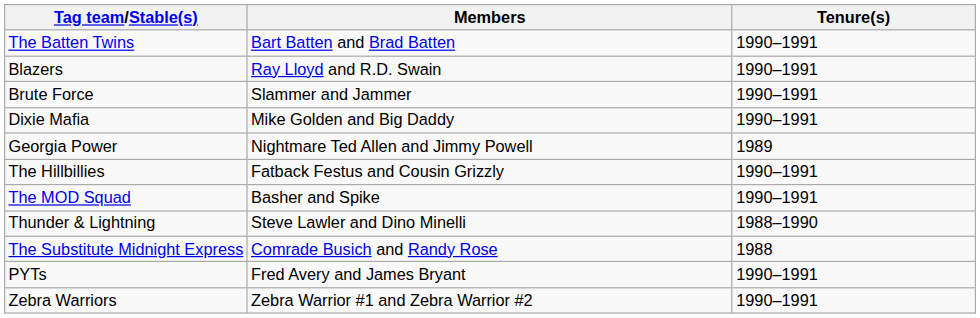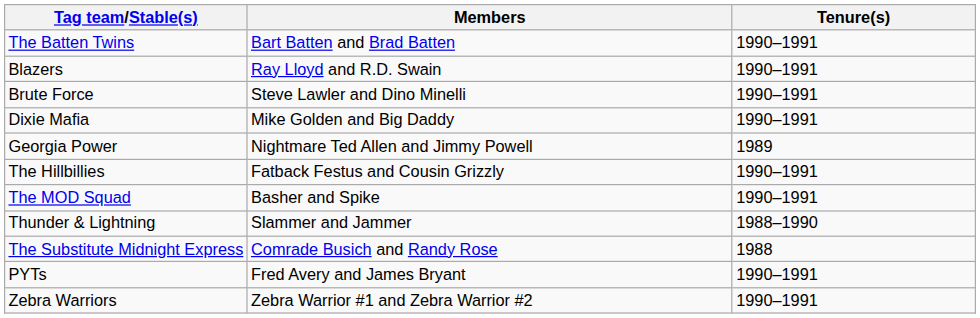 <table style="font-size: 85%; text-align: left;" class="wikitable">
 <tr>
 <th width="25%"><a href='#'>Tag team</a>/<a href='#'>Stable(s)</a></th>
 <th width="50%">Members</th>
 <th width="25%">Tenure(s)</th>
 </tr>
 <tr>
 <td><a href='#'>The Batten Twins</a></td>
 <td><a href='#'>Bart Batten</a> and <a href='#'>Brad Batten</a></td>
 <td>1990–1991</td>
 </tr>
 <tr>
 <td>Blazers</td>
 <td><a href='#'>Ray Lloyd</a> and R.D. Swain</td>
 <td>1990–1991</td>
 </tr>
 <tr>
 <td>Brute Force</td>
-<td>Slammer and Jammer</td>
+<td>Steve Lawler and Dino Minelli</td>
 <td>1990–1991</td>
 </tr>
 <tr>
 <td>Dixie Mafia</td>
 <td>Mike Golden and Big Daddy</td>
 <td>1990–1991</td>
 </tr>
 <tr>
 <td>Georgia Power</td>
 <td>Nightmare Ted Allen and Jimmy Powell</td>
 <td>1989</td>
 </tr>
 <tr>
 <td>The Hillbillies</td>
 <td>Fatback Festus and Cousin Grizzly</td>
 <td>1990–1991</td>
 </tr>
 <tr>
 <td><a href='#'>The MOD Squad</a></td>
 <td>Basher and Spike</td>
 <td>1990–1991</td>
 </tr>
 <tr>
 <td>Thunder & Lightning</td>
-<td>Steve Lawler and Dino Minelli</td>
+<td>Slammer and Jammer</td>
 <td>1988–1990</td>
 </tr>
 <tr>
 <td><a href='#'>The Substitute Midnight Express</a></td>
 <td><a href='#'>Comrade Busich</a> and <a href='#'>Randy Rose</a></td>
 <td>1988</td>
 </tr>
 <tr>
 <td>PYTs</td>
 <td>Fred Avery and James Bryant</td>
 <td>1990–1991</td>
 </tr>
 <tr>
 <td>Zebra Warriors</td>
 <td>Zebra Warrior #1 and Zebra Warrior #2</td>
 <td>1990–1991</td>
 </tr>
 </table>
